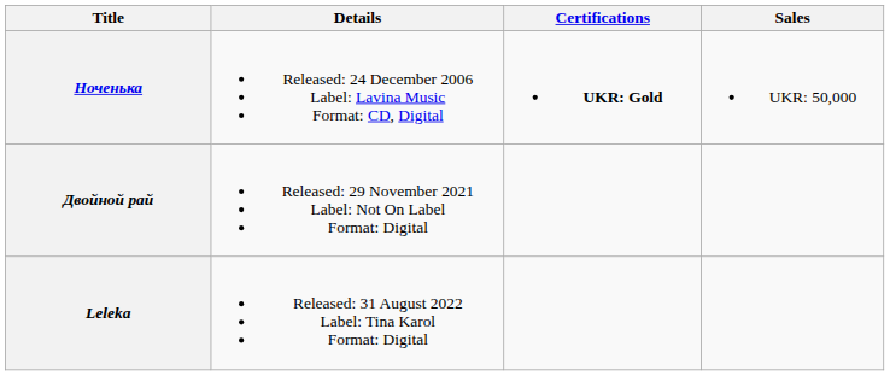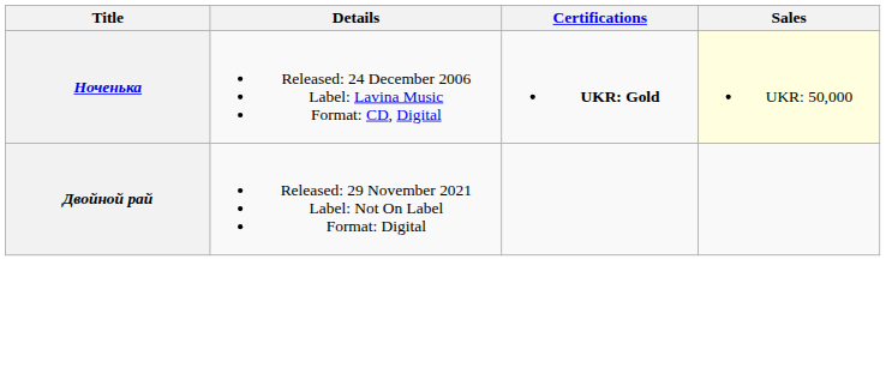 <table class="wikitable plainrowheaders" style="text-align:center;">
 <tr>
 <th scope="col" style="width:14em;">Title</th>
 <th scope="col" style="width:20em;">Details</th>
 <th scope="col" style="width:13em;"><a href='#'>Certifications</a></th>
 <th scope="col" style="width:12em;">Sales</th>
 </tr>
 <tr>
 <th scope="row"><em><a href='#'>Ноченька</a></em></th>
 <td><br><ul><li>Released: 24 December 2006</li><li>Label: <a href='#'>Lavina Music</a></li><li>Format: <a href='#'>CD</a>, <a href='#'>Digital</a></li></ul></td>
 <td><strong><br><ul><li>UKR: Gold</li></ul></strong></td>
-<td><br><ul><li>UKR: 50,000</li></ul></td>
+<td style="background: lightyellow;"><br><ul><li>UKR: 50,000</li></ul></td>
 </tr>
 <tr>
 <th scope="row"><em>Двойной рай</em></th>
 <td><br><ul><li>Released: 29 November 2021</li><li>Label: Not On Label</li><li>Format: Digital</li></ul></td>
 <td></td>
 <td></td>
 </tr>
-<tr>
-<th scope="row"><em>Leleka</em></th>
-<td><br><ul><li>Released: 31 August 2022</li><li>Label: Tina Karol</li><li>Format: Digital</li></ul></td>
-<td></td>
-<td></td>
-</tr>
 </table>
